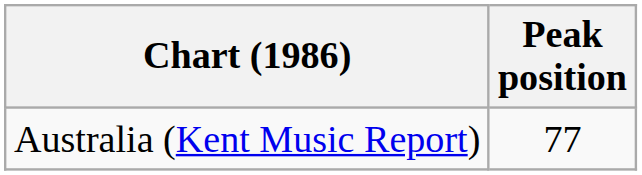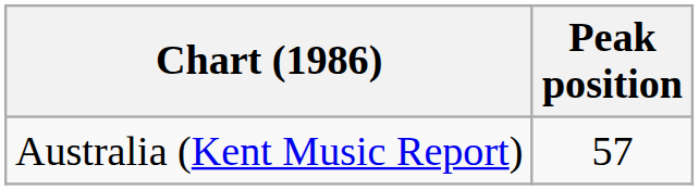 <table class="wikitable">
 <tr>
 <th align="left">Chart (1986)</th>
 <th align="left">Peak<br>position</th>
 </tr>
 <tr>
 <td align="left">Australia (<a href='#'>Kent Music Report</a>)</td>
-<td style="text-align:center;">77</td>
+<td style="text-align:center;">57</td>
 </tr>
 </table>
